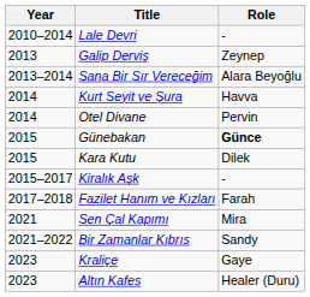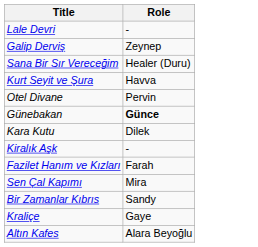 <table class="wikitable">
 <tr>
-<th>Year</th>
 <th>Title</th>
 <th>Role</th>
 </tr>
 <tr>
-<td>2010–2014</td>
 <td><em><a href='#'>Lale Devri</a></em></td>
 <td>-</td>
 </tr>
 <tr>
-<td>2013</td>
 <td><em><a href='#'>Galip Derviş</a></em></td>
 <td>Zeynep</td>
 </tr>
 <tr>
-<td>2013–2014</td>
 <td><em><a href='#'>Sana Bir Sır Vereceğim</a></em></td>
-<td>Alara Beyoğlu</td>
+<td>Healer (Duru)</td>
 </tr>
 <tr>
-<td>2014</td>
 <td><em><a href='#'>Kurt Seyit ve Şura</a></em></td>
 <td>Havva</td>
 </tr>
 <tr>
-<td>2014</td>
 <td><em>Otel Divane</em></td>
 <td>Pervin</td>
 </tr>
 <tr>
-<td>2015</td>
 <td><em>Günebakan</em></td>
 <td><strong>Günce</strong></td>
 </tr>
 <tr>
-<td>2015</td>
 <td><em>Kara Kutu</em></td>
 <td>Dilek</td>
 </tr>
 <tr>
-<td>2015–2017</td>
 <td><em><a href='#'>Kiralık Aşk</a></em></td>
 <td>-</td>
 </tr>
 <tr>
-<td>2017–2018</td>
 <td><em><a href='#'>Fazilet Hanım ve Kızları</a></em></td>
 <td>Farah</td>
 </tr>
 <tr>
-<td>2021</td>
 <td><em><a href='#'>Sen Çal Kapımı</a></em></td>
 <td>Mira</td>
 </tr>
 <tr>
-<td>2021–2022</td>
 <td><em><a href='#'>Bir Zamanlar Kıbrıs</a></em></td>
 <td>Sandy</td>
 </tr>
 <tr>
-<td>2023</td>
 <td><em><a href='#'>Kraliçe</a></em></td>
 <td>Gaye</td>
 </tr>
 <tr>
-<td>2023</td>
 <td><em><a href='#'>Altın Kafes</a></em></td>
-<td>Healer (Duru)</td>
+<td>Alara Beyoğlu</td>
 </tr>
 </table>
